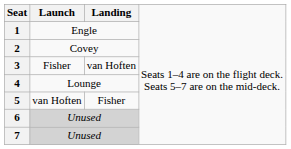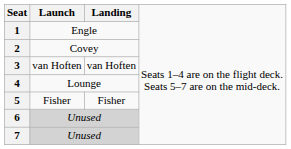 <table class="wikitable" style="text-align:center">
 <tr>
 <th>Seat</th>
 <th>Launch</th>
 <th>Landing</th>
 <td rowspan=8><br>Seats 1–4 are on the flight deck.<br>Seats 5–7 are on the mid-deck.</td>
 </tr>
 <tr>
 <th>1</th>
 <td colspan=2>Engle</td>
 </tr>
 <tr>
 <th>2</th>
 <td colspan=2>Covey</td>
 </tr>
 <tr>
 <th>3</th>
-<td>Fisher</td>
+<td>van Hoften</td>
 <td>van Hoften</td>
 </tr>
 <tr>
 <th>4</th>
 <td colspan=2>Lounge</td>
 </tr>
 <tr>
 <th>5</th>
-<td>van Hoften</td>
+<td>Fisher</td>
 <td>Fisher</td>
 </tr>
 <tr>
 <th>6</th>
 <td colspan=2 style="background-color:lightgray"><em>Unused</em></td>
 </tr>
 <tr>
 <th>7</th>
 <td colspan=2 style="background-color:lightgray"><em>Unused</em></td>
 </tr>
 </table>
